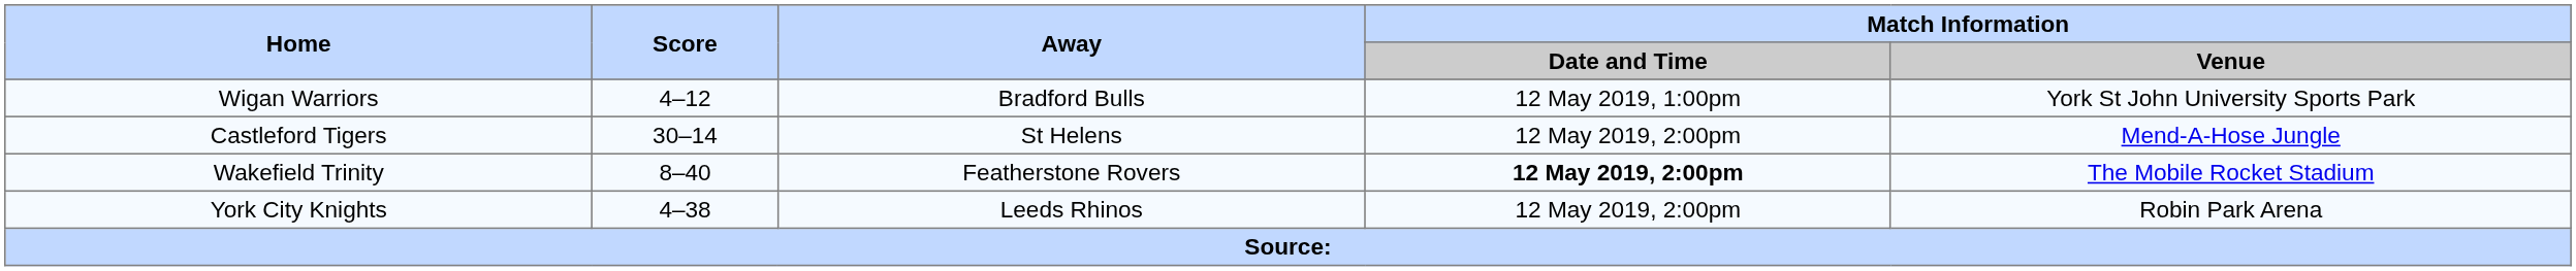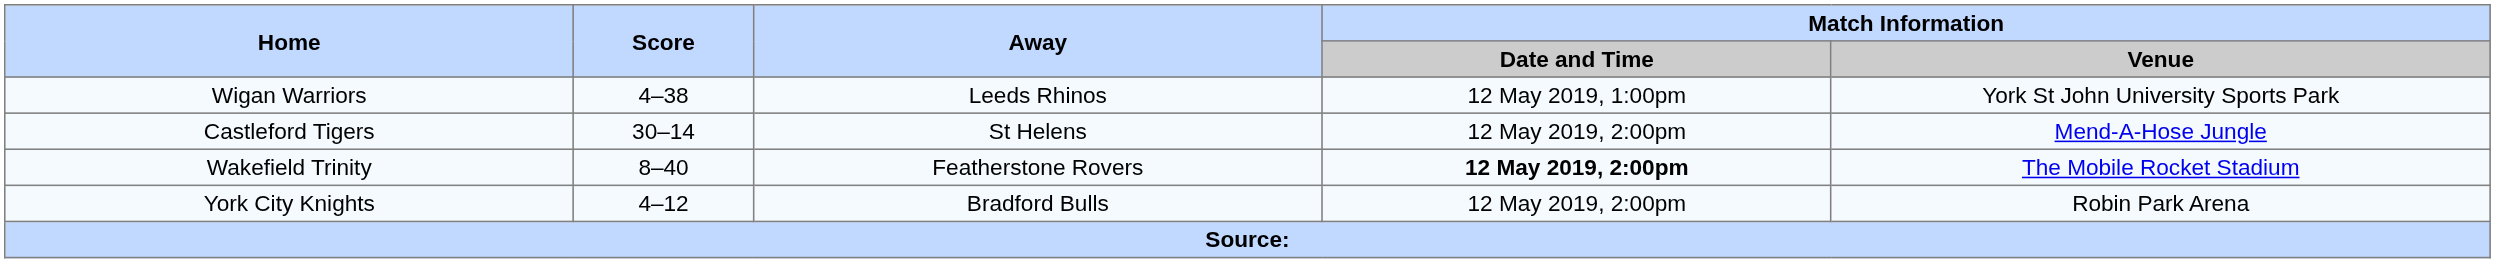 <table border=1 style="border-collapse:collapse; font-size:90%; text-align:center;" cellpadding=3 cellspacing=0 width=100%>
 <tr bgcolor=#C1D8FF>
 <th rowspan=2 width=19%>Home</th>
 <th rowspan=2 width=6%>Score</th>
 <th rowspan=2 width=19%>Away</th>
 <th colspan=2>Match Information</th>
 </tr>
 <tr bgcolor=#CCCCCC>
 <th width=17%>Date and Time</th>
 <th width=22%>Venue</th>
 </tr>
 <tr bgcolor=#F5FAFF>
 <td> Wigan Warriors</td>
-<td>4–12</td>
-<td> Bradford Bulls</td>
+<td>4–38</td>
+<td> Leeds Rhinos</td>
 <td>12 May 2019, 1:00pm</td>
 <td>York St John University Sports Park</td>
 </tr>
 <tr bgcolor=#F5FAFF>
 <td> Castleford Tigers</td>
 <td>30–14</td>
 <td> St Helens</td>
 <td>12 May 2019, 2:00pm</td>
 <td><a href='#'>Mend-A-Hose Jungle</a></td>
 </tr>
 <tr bgcolor=#F5FAFF>
 <td> Wakefield Trinity</td>
 <td>8–40</td>
 <td> Featherstone Rovers</td>
 <td><strong>12 May 2019, 2:00pm</strong></td>
 <td><a href='#'>The Mobile Rocket Stadium</a></td>
 </tr>
 <tr bgcolor=#F5FAFF>
 <td> York City Knights</td>
-<td>4–38</td>
-<td> Leeds Rhinos</td>
+<td>4–12</td>
+<td> Bradford Bulls</td>
 <td>12 May 2019, 2:00pm</td>
 <td>Robin Park Arena</td>
 </tr>
 <tr style="background:#c1d8ff;">
 <th colspan=6>Source:</th>
 </tr>
 </table>
